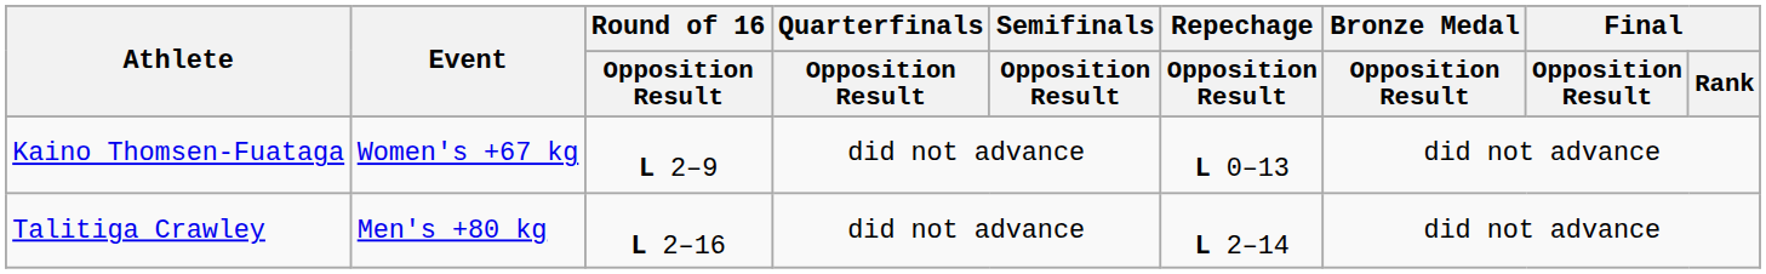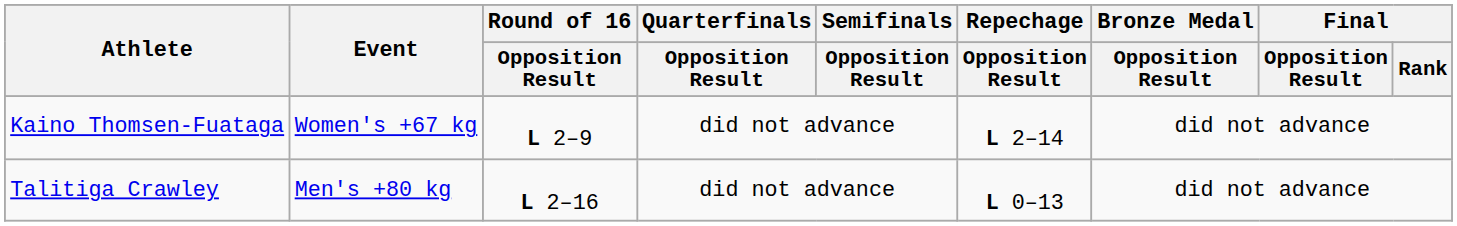 <table class="wikitable" style="font-size:90%">
 <tr>
 <th rowspan="2">Athlete</th>
 <th rowspan="2">Event</th>
 <th>Round of 16</th>
 <th>Quarterfinals</th>
 <th>Semifinals</th>
 <th>Repechage</th>
 <th>Bronze Medal</th>
 <th colspan=2>Final</th>
 </tr>
 <tr style="font-size:95%">
 <th>Opposition<br>Result</th>
 <th>Opposition<br>Result</th>
 <th>Opposition<br>Result</th>
 <th>Opposition<br>Result</th>
 <th>Opposition<br>Result</th>
 <th>Opposition<br>Result</th>
 <th>Rank</th>
 </tr>
 <tr align=center>
 <td align=left><a href='#'>Kaino Thomsen-Fuataga</a></td>
 <td align=left><a href='#'>Women's +67 kg</a></td>
 <td><br><strong>L</strong> 2–9</td>
 <td colspan=2>did not advance</td>
-<td><br><strong>L</strong> 0–13</td>
+<td><br><strong>L</strong> 2–14</td>
 <td colspan=3>did not advance</td>
 </tr>
 <tr align=center>
 <td align=left><a href='#'>Talitiga Crawley</a></td>
 <td align=left><a href='#'>Men's +80 kg</a></td>
 <td><br><strong>L</strong> 2–16</td>
 <td colspan=2>did not advance</td>
-<td><br><strong>L</strong> 2–14</td>
+<td><br><strong>L</strong> 0–13</td>
 <td colspan=3>did not advance</td>
 </tr>
 </table>
